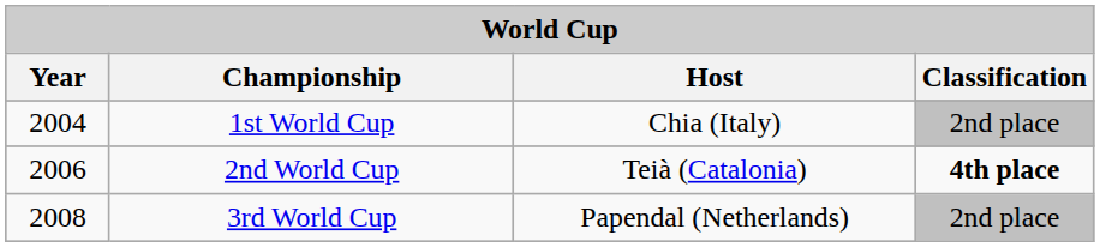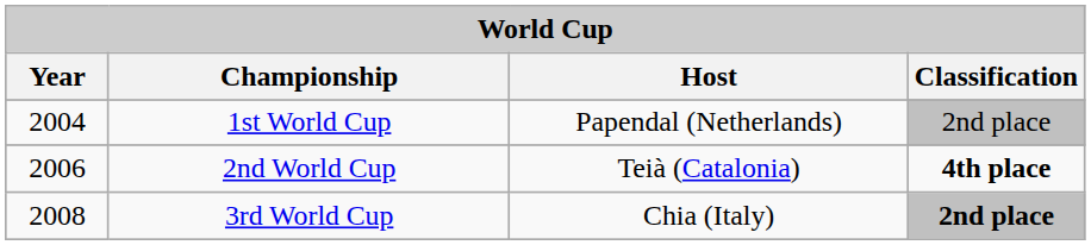 <table class="wikitable" style=font-size:90% width=550>
 <tr align=center style="background:#cccccc;">
 <td colspan=4><strong>World Cup</strong></td>
 </tr>
 <tr align=center style="background:#eeeeee;">
 <th width=10%>Year</th>
 <th width=40%>Championship</th>
 <th width=40%>Host</th>
 <th width=10%>Classification</th>
 </tr>
 <tr align=center>
 <td>2004</td>
 <td><a href='#'>1st World Cup</a></td>
-<td>Chia (Italy)</td>
+<td>Papendal (Netherlands)</td>
 <td style="background:silver;" align="center">2nd place</td>
 </tr>
 <tr align=center>
 <td>2006</td>
 <td><a href='#'>2nd World Cup</a></td>
 <td>Teià (<a href='#'>Catalonia</a>)</td>
 <td><strong>4th place</strong></td>
 </tr>
 <tr align=center>
 <td>2008</td>
 <td><a href='#'>3rd World Cup</a></td>
-<td>Papendal (Netherlands)</td>
-<td style="background:silver;" align="center">2nd place</td>
+<td>Chia (Italy)</td>
+<td style="background:silver;" align="center"><strong>2nd place</strong></td>
 </tr>
 </table>
